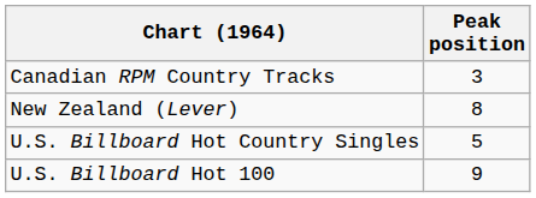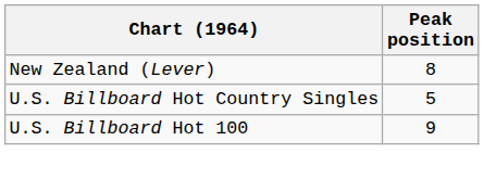 <table class="wikitable sortable">
 <tr>
 <th>Chart (1964)</th>
 <th>Peak<br>position</th>
-</tr>
-<tr>
-<td>Canadian <em>RPM</em> Country Tracks</td>
-<td style="text-align:center;">3</td>
 </tr>
 <tr>
 <td>New Zealand (<em>Lever</em>) </td>
 <td style="text-align:center;">8</td>
 </tr>
 <tr>
 <td>U.S. <em>Billboard</em> Hot Country Singles</td>
 <td style="text-align:center;">5</td>
 </tr>
 <tr>
 <td>U.S. <em>Billboard</em> Hot 100</td>
 <td style="text-align:center;">9</td>
 </tr>
 </table>
